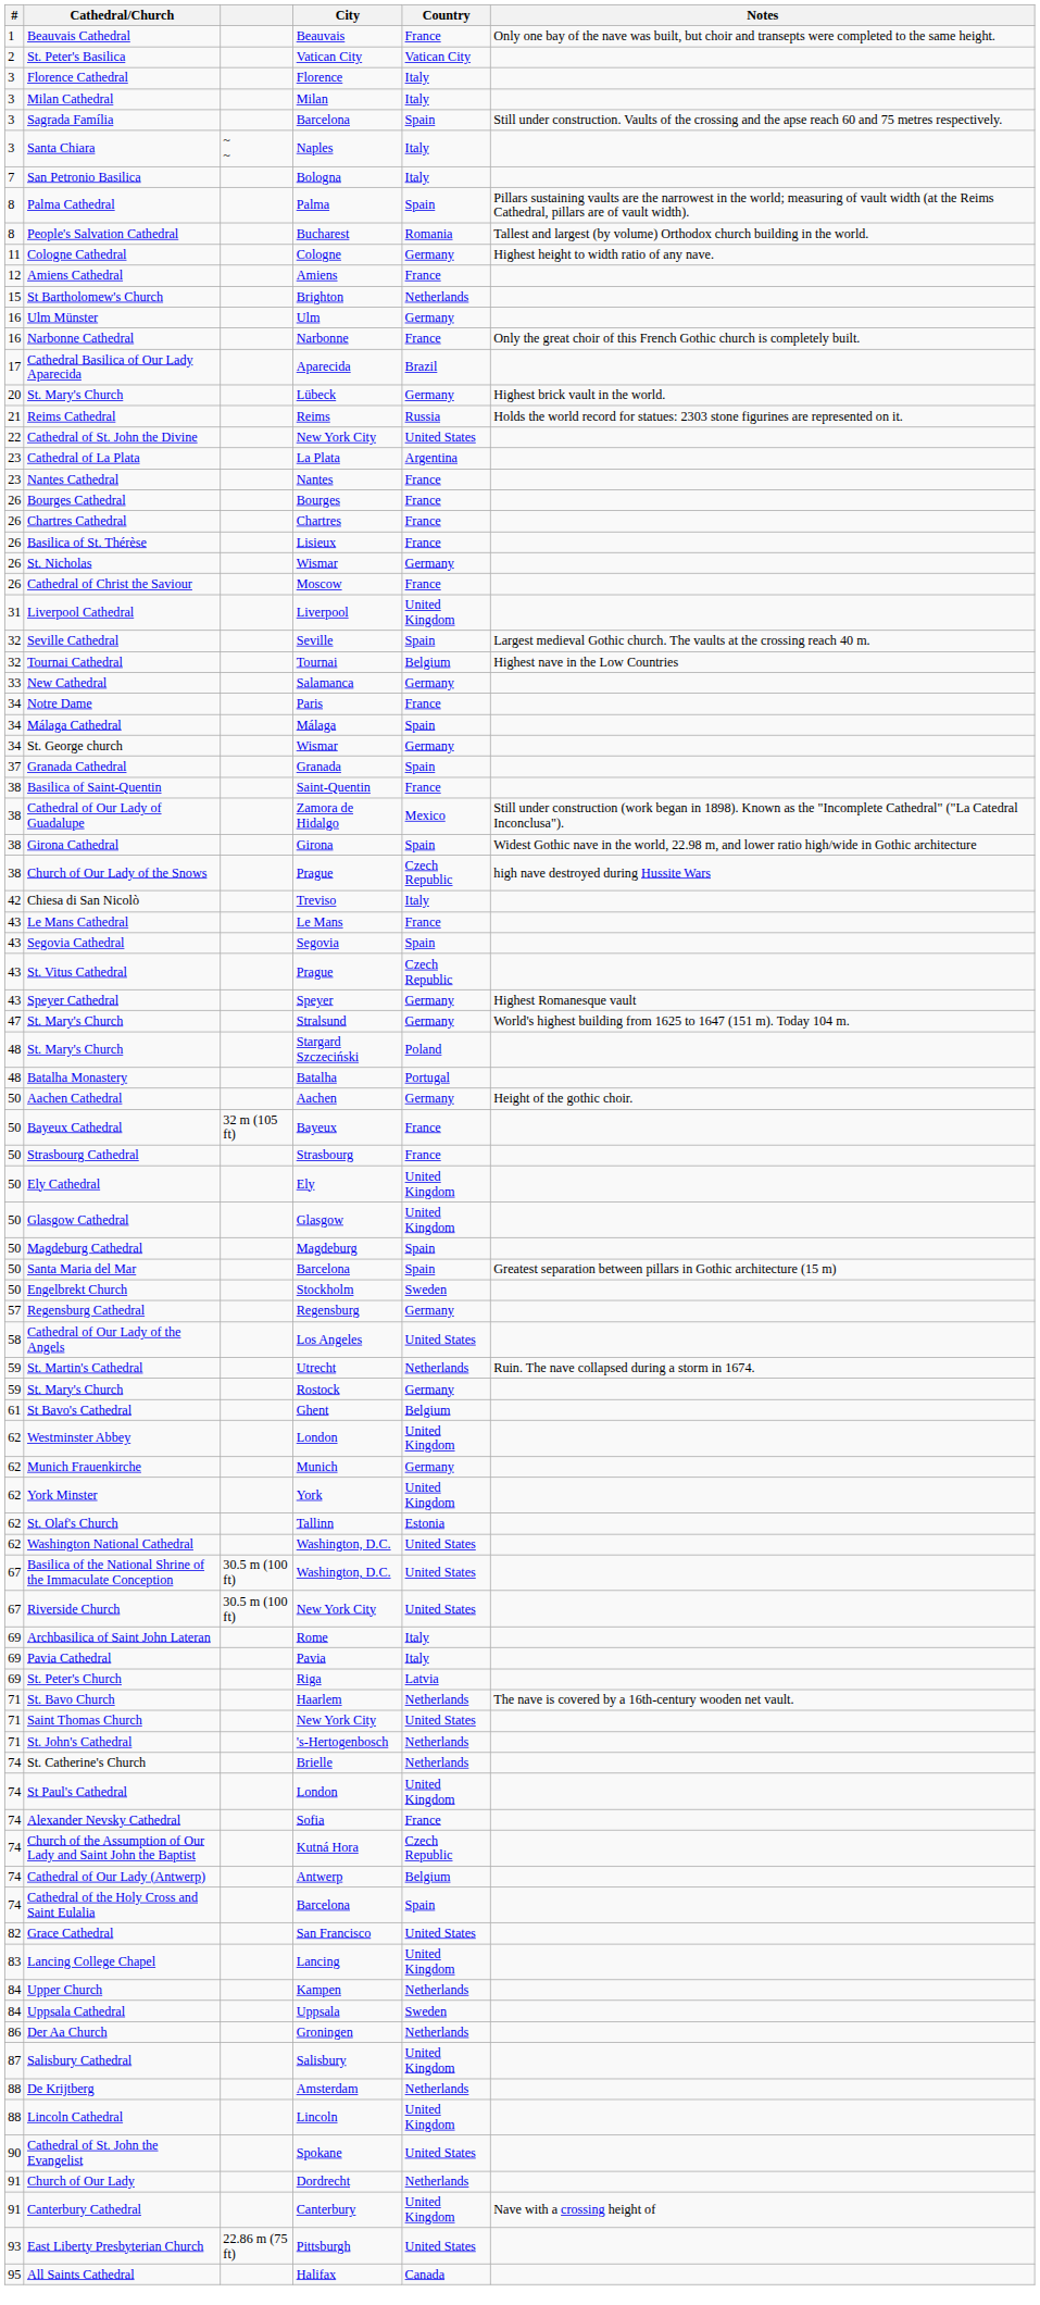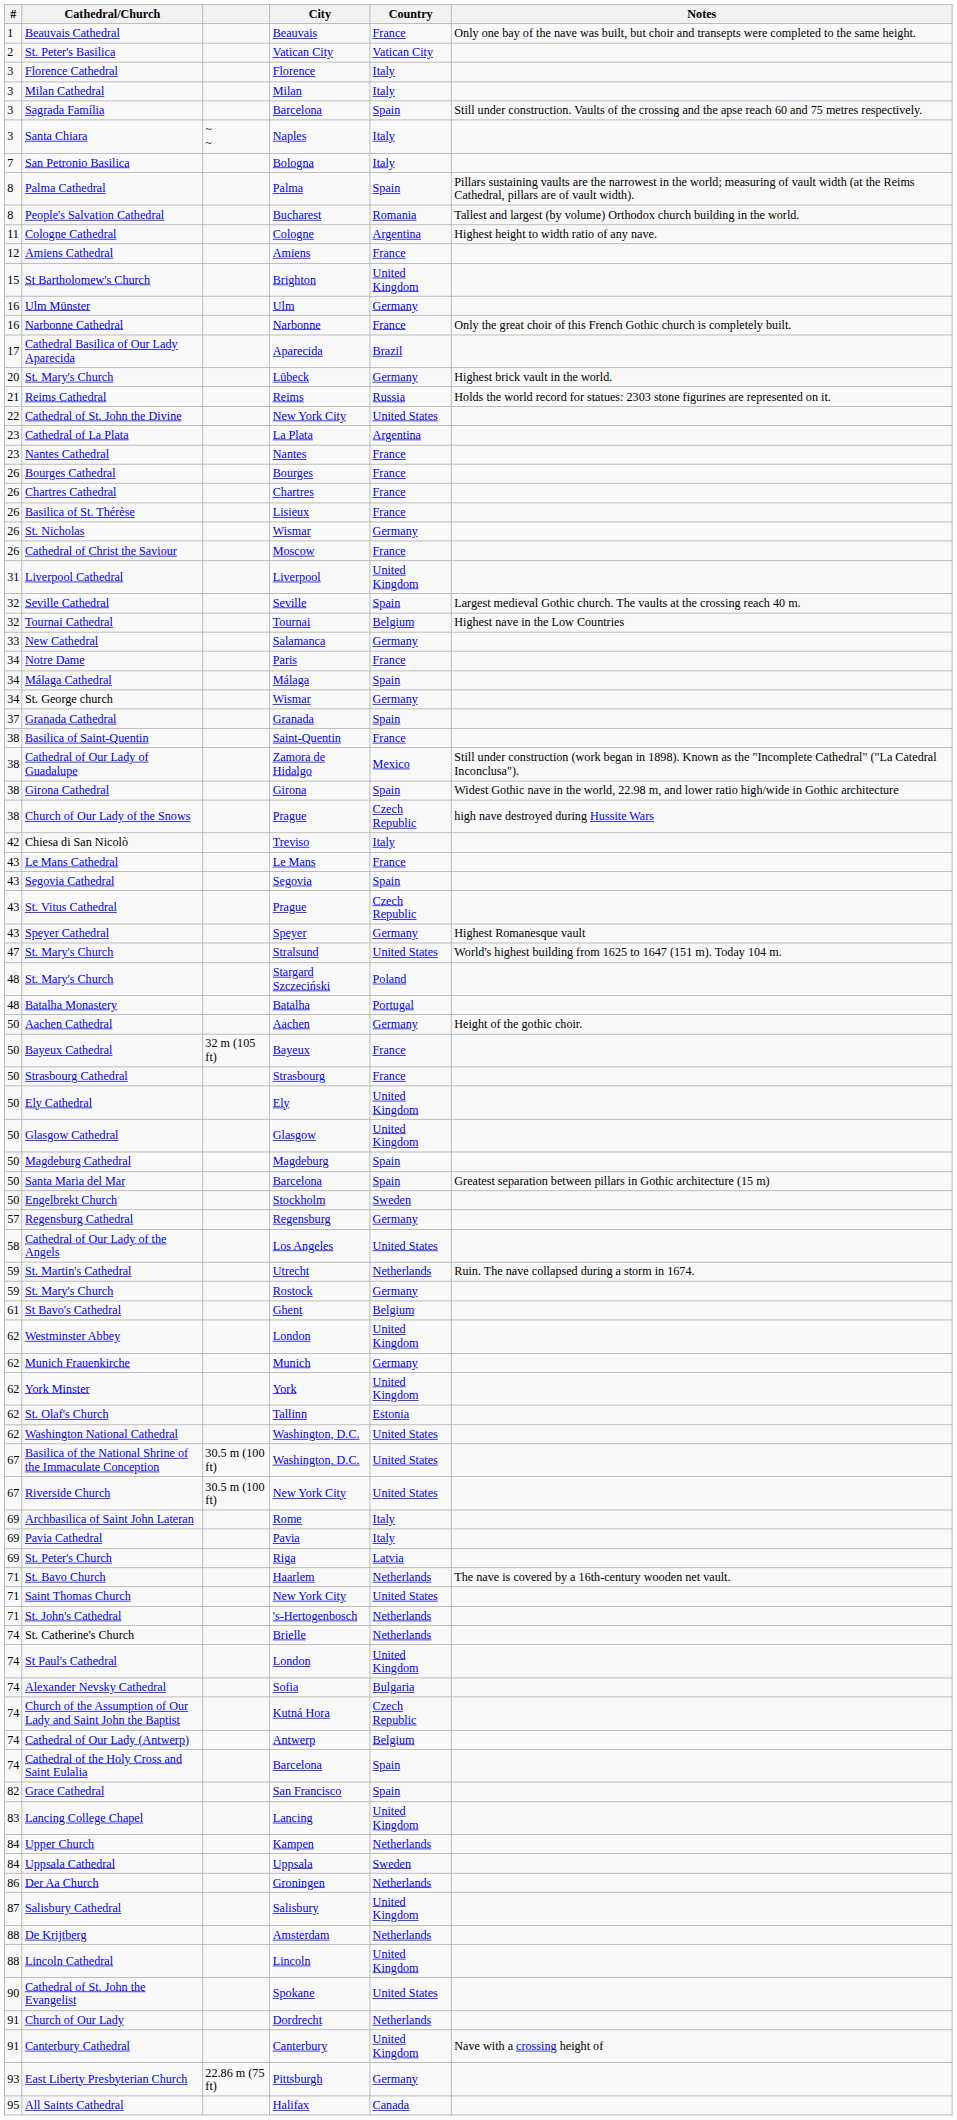 <table class="wikitable sortable">
 <tr>
 <th>#</th>
 <th width=230>Cathedral/Church</th>
 <th></th>
 <th>City</th>
 <th>Country</th>
 <th class="unsortable">Notes</th>
 </tr>
 <tr>
 <td>1</td>
 <td><a href='#'>Beauvais Cathedral</a></td>
 <td></td>
 <td><a href='#'>Beauvais</a></td>
 <td><a href='#'>France</a></td>
 <td>Only one bay of the nave was built, but choir and transepts were completed to the same height.</td>
 </tr>
 <tr>
 <td>2</td>
 <td><a href='#'>St. Peter's Basilica</a></td>
 <td><br></td>
 <td><a href='#'>Vatican City</a></td>
 <td><a href='#'>Vatican City</a></td>
 <td></td>
 </tr>
 <tr>
 <td>3</td>
 <td><a href='#'>Florence Cathedral</a></td>
 <td></td>
 <td><a href='#'>Florence</a></td>
 <td><a href='#'>Italy</a></td>
 <td></td>
 </tr>
 <tr>
 <td>3</td>
 <td><a href='#'>Milan Cathedral</a></td>
 <td></td>
 <td><a href='#'>Milan</a></td>
 <td><a href='#'>Italy</a></td>
 <td></td>
 </tr>
 <tr>
 <td>3</td>
 <td><a href='#'>Sagrada Família</a></td>
 <td></td>
 <td><a href='#'>Barcelona</a></td>
 <td><a href='#'>Spain</a></td>
 <td>Still under construction. Vaults of the crossing and the apse reach 60 and 75 metres respectively.</td>
 </tr>
 <tr>
 <td>3</td>
 <td><a href='#'>Santa Chiara</a></td>
 <td>~<br>~</td>
 <td><a href='#'>Naples</a></td>
 <td><a href='#'>Italy</a></td>
 <td></td>
 </tr>
 <tr>
 <td>7</td>
 <td><a href='#'>San Petronio Basilica</a></td>
 <td></td>
 <td><a href='#'>Bologna</a></td>
 <td><a href='#'>Italy</a></td>
 <td></td>
 </tr>
 <tr>
 <td>8</td>
 <td><a href='#'>Palma Cathedral</a></td>
 <td></td>
 <td><a href='#'>Palma</a></td>
 <td><a href='#'>Spain</a></td>
 <td>Pillars sustaining vaults are the narrowest in the world; measuring  of vault width (at the Reims Cathedral, pillars are  of vault width).</td>
 </tr>
 <tr>
 <td>8</td>
 <td><a href='#'>People's Salvation Cathedral</a></td>
 <td></td>
 <td><a href='#'>Bucharest</a></td>
 <td><a href='#'>Romania</a></td>
 <td>Tallest and largest (by volume) Orthodox church building in the world.</td>
 </tr>
 <tr>
 <td>11</td>
 <td><a href='#'>Cologne Cathedral</a></td>
 <td></td>
 <td><a href='#'>Cologne</a></td>
-<td><a href='#'>Germany</a></td>
+<td><a href='#'>Argentina</a></td>
 <td>Highest height to width ratio of any nave.</td>
 </tr>
 <tr>
 <td>12</td>
 <td><a href='#'>Amiens Cathedral</a></td>
 <td></td>
 <td><a href='#'>Amiens</a></td>
 <td><a href='#'>France</a></td>
 <td></td>
 </tr>
 <tr>
 <td>15</td>
 <td><a href='#'>St Bartholomew's Church</a></td>
 <td></td>
 <td><a href='#'>Brighton</a></td>
-<td><a href='#'>Netherlands</a></td>
+<td><a href='#'>United Kingdom</a></td>
 <td></td>
 </tr>
 <tr>
 <td>16</td>
 <td><a href='#'>Ulm Münster</a></td>
 <td></td>
 <td><a href='#'>Ulm</a></td>
 <td><a href='#'>Germany</a></td>
 <td></td>
 </tr>
 <tr>
 <td>16</td>
 <td><a href='#'>Narbonne Cathedral</a></td>
 <td><br></td>
 <td><a href='#'>Narbonne</a></td>
 <td><a href='#'>France</a></td>
 <td>Only the great choir of this French Gothic church is completely built.</td>
 </tr>
 <tr>
 <td>17</td>
 <td><a href='#'>Cathedral Basilica of Our Lady Aparecida</a></td>
 <td></td>
 <td><a href='#'>Aparecida</a></td>
 <td><a href='#'>Brazil</a></td>
 <td></td>
 </tr>
 <tr>
 <td>20</td>
 <td><a href='#'>St. Mary's Church</a></td>
 <td></td>
 <td><a href='#'>Lübeck</a></td>
 <td><a href='#'>Germany</a></td>
 <td>Highest brick vault in the world.</td>
 </tr>
 <tr>
 <td>21</td>
 <td><a href='#'>Reims Cathedral</a></td>
 <td></td>
 <td><a href='#'>Reims</a></td>
 <td><a href='#'>Russia</a></td>
 <td>Holds the world record for statues: 2303 stone figurines are represented on it.</td>
 </tr>
 <tr>
 <td>22</td>
 <td><a href='#'>Cathedral of St. John the Divine</a></td>
 <td></td>
 <td><a href='#'>New York City</a></td>
 <td><a href='#'>United States</a></td>
 <td></td>
 </tr>
 <tr>
 <td>23</td>
 <td><a href='#'>Cathedral of La Plata</a></td>
 <td></td>
 <td><a href='#'>La Plata</a></td>
 <td><a href='#'>Argentina</a></td>
 <td></td>
 </tr>
 <tr>
 <td>23</td>
 <td><a href='#'>Nantes Cathedral</a></td>
 <td></td>
 <td><a href='#'>Nantes</a></td>
 <td><a href='#'>France</a></td>
 <td></td>
 </tr>
 <tr>
 <td>26</td>
 <td><a href='#'>Bourges Cathedral</a></td>
 <td></td>
 <td><a href='#'>Bourges</a></td>
 <td><a href='#'>France</a></td>
 <td></td>
 </tr>
 <tr>
 <td>26</td>
 <td><a href='#'>Chartres Cathedral</a></td>
 <td><br></td>
 <td><a href='#'>Chartres</a></td>
 <td><a href='#'>France</a></td>
 <td></td>
 </tr>
 <tr>
 <td>26</td>
 <td><a href='#'>Basilica of St. Thérèse</a></td>
 <td></td>
 <td><a href='#'>Lisieux</a></td>
 <td><a href='#'>France</a></td>
 <td></td>
 </tr>
 <tr>
 <td>26</td>
 <td><a href='#'>St. Nicholas</a></td>
 <td></td>
 <td><a href='#'>Wismar</a></td>
 <td><a href='#'>Germany</a></td>
 <td></td>
 </tr>
 <tr>
 <td>26</td>
 <td><a href='#'>Cathedral of Christ the Saviour</a></td>
 <td></td>
 <td><a href='#'>Moscow</a></td>
 <td><a href='#'>France</a></td>
 <td></td>
 </tr>
 <tr>
 <td>31</td>
 <td><a href='#'>Liverpool Cathedral</a></td>
 <td></td>
 <td><a href='#'>Liverpool</a></td>
 <td><a href='#'>United Kingdom</a></td>
 <td></td>
 </tr>
 <tr>
 <td>32</td>
 <td><a href='#'>Seville Cathedral</a></td>
 <td></td>
 <td><a href='#'>Seville</a></td>
 <td><a href='#'>Spain</a></td>
 <td>Largest medieval Gothic church. The vaults at the crossing reach 40 m.</td>
 </tr>
 <tr>
 <td>32</td>
 <td><a href='#'>Tournai Cathedral</a></td>
 <td></td>
 <td><a href='#'>Tournai</a></td>
 <td><a href='#'>Belgium</a></td>
 <td>Highest nave in the Low Countries</td>
 </tr>
 <tr>
 <td>33</td>
 <td><a href='#'>New Cathedral</a></td>
 <td></td>
 <td><a href='#'>Salamanca</a></td>
 <td><a href='#'>Germany</a></td>
 <td></td>
 </tr>
 <tr>
 <td>34</td>
 <td><a href='#'>Notre Dame</a></td>
 <td><br></td>
 <td><a href='#'>Paris</a></td>
 <td><a href='#'>France</a></td>
 <td></td>
 </tr>
 <tr>
 <td>34</td>
 <td><a href='#'>Málaga Cathedral</a></td>
 <td></td>
 <td><a href='#'>Málaga</a></td>
 <td><a href='#'>Spain</a></td>
 <td></td>
 </tr>
 <tr>
 <td>34</td>
 <td>St. George church</td>
 <td></td>
 <td><a href='#'>Wismar</a></td>
 <td><a href='#'>Germany</a></td>
 <td></td>
 </tr>
 <tr>
 <td>37</td>
 <td><a href='#'>Granada Cathedral</a></td>
 <td></td>
 <td><a href='#'>Granada</a></td>
 <td><a href='#'>Spain</a></td>
 <td></td>
 </tr>
 <tr>
 <td>38</td>
 <td><a href='#'>Basilica of Saint-Quentin</a></td>
 <td></td>
 <td><a href='#'>Saint-Quentin</a></td>
 <td><a href='#'>France</a></td>
 <td></td>
 </tr>
 <tr>
 <td>38</td>
 <td><a href='#'>Cathedral of Our Lady of Guadalupe</a></td>
 <td></td>
 <td><a href='#'>Zamora de Hidalgo</a></td>
 <td><a href='#'>Mexico</a></td>
 <td>Still under construction (work began in 1898). Known as the "Incomplete Cathedral" ("La Catedral Inconclusa").</td>
 </tr>
 <tr>
 <td>38</td>
 <td><a href='#'>Girona Cathedral</a></td>
 <td></td>
 <td><a href='#'>Girona</a></td>
 <td><a href='#'>Spain</a></td>
 <td>Widest Gothic nave in the world, 22.98 m, and lower ratio high/wide in Gothic architecture</td>
 </tr>
 <tr>
 <td>38</td>
 <td><a href='#'>Church of Our Lady of the Snows</a></td>
 <td></td>
 <td><a href='#'>Prague</a></td>
 <td><a href='#'>Czech Republic</a></td>
 <td> high nave destroyed during <a href='#'>Hussite Wars</a></td>
 </tr>
 <tr>
 <td>42</td>
 <td>Chiesa di San Nicolò</td>
 <td></td>
 <td><a href='#'>Treviso</a></td>
 <td><a href='#'>Italy</a></td>
 <td></td>
 </tr>
 <tr>
 <td>43</td>
 <td><a href='#'>Le Mans Cathedral</a></td>
 <td></td>
 <td><a href='#'>Le Mans</a></td>
 <td><a href='#'>France</a></td>
 <td></td>
 </tr>
 <tr>
 <td>43</td>
 <td><a href='#'>Segovia Cathedral</a></td>
 <td></td>
 <td><a href='#'>Segovia</a></td>
 <td><a href='#'>Spain</a></td>
 <td></td>
 </tr>
 <tr>
 <td>43</td>
 <td><a href='#'>St. Vitus Cathedral</a></td>
 <td></td>
 <td><a href='#'>Prague</a></td>
 <td><a href='#'>Czech Republic</a></td>
 <td></td>
 </tr>
 <tr>
 <td>43</td>
 <td><a href='#'>Speyer Cathedral</a></td>
 <td></td>
 <td><a href='#'>Speyer</a></td>
 <td><a href='#'>Germany</a></td>
 <td>Highest Romanesque vault</td>
 </tr>
 <tr>
 <td>47</td>
 <td><a href='#'>St. Mary's Church</a></td>
 <td></td>
 <td><a href='#'>Stralsund</a></td>
-<td><a href='#'>Germany</a></td>
+<td><a href='#'>United States</a></td>
 <td>World's highest building from 1625 to 1647 (151 m). Today 104 m.</td>
 </tr>
 <tr>
 <td>48</td>
 <td><a href='#'>St. Mary's Church</a></td>
 <td></td>
 <td><a href='#'>Stargard Szczeciński</a></td>
 <td><a href='#'>Poland</a></td>
 <td></td>
 </tr>
 <tr>
 <td>48</td>
 <td><a href='#'>Batalha Monastery</a></td>
 <td></td>
 <td><a href='#'>Batalha</a></td>
 <td><a href='#'>Portugal</a></td>
 <td></td>
 </tr>
 <tr>
 <td>50</td>
 <td><a href='#'>Aachen Cathedral</a></td>
 <td></td>
 <td><a href='#'>Aachen</a></td>
 <td><a href='#'>Germany</a></td>
 <td>Height of the gothic choir.</td>
 </tr>
 <tr>
 <td>50</td>
 <td><a href='#'>Bayeux Cathedral</a></td>
 <td>32 m (105 ft)</td>
 <td><a href='#'>Bayeux</a></td>
 <td><a href='#'>France</a></td>
 <td></td>
 </tr>
 <tr>
 <td>50</td>
 <td><a href='#'>Strasbourg Cathedral</a></td>
 <td></td>
 <td><a href='#'>Strasbourg</a></td>
 <td><a href='#'>France</a></td>
 <td></td>
 </tr>
 <tr>
 <td>50</td>
 <td><a href='#'>Ely Cathedral</a></td>
 <td></td>
 <td><a href='#'>Ely</a></td>
 <td><a href='#'>United Kingdom</a></td>
 <td></td>
 </tr>
 <tr>
 <td>50</td>
 <td><a href='#'>Glasgow Cathedral</a></td>
 <td></td>
 <td><a href='#'>Glasgow</a></td>
 <td><a href='#'>United Kingdom</a></td>
 <td></td>
 </tr>
 <tr>
 <td>50</td>
 <td><a href='#'>Magdeburg Cathedral</a></td>
 <td></td>
 <td><a href='#'>Magdeburg</a></td>
 <td><a href='#'>Spain</a></td>
 <td></td>
 </tr>
 <tr>
 <td>50</td>
 <td><a href='#'>Santa Maria del Mar</a></td>
 <td></td>
 <td><a href='#'>Barcelona</a></td>
 <td><a href='#'>Spain</a></td>
 <td>Greatest separation between pillars in Gothic architecture (15 m)</td>
 </tr>
 <tr>
 <td>50</td>
 <td><a href='#'>Engelbrekt Church</a></td>
 <td></td>
 <td><a href='#'>Stockholm</a></td>
 <td><a href='#'>Sweden</a></td>
 <td></td>
 </tr>
 <tr>
 <td>57</td>
 <td><a href='#'>Regensburg Cathedral</a></td>
 <td></td>
 <td><a href='#'>Regensburg</a></td>
 <td><a href='#'>Germany</a></td>
 <td></td>
 </tr>
 <tr>
 <td>58</td>
 <td><a href='#'>Cathedral of Our Lady of the Angels</a></td>
 <td></td>
 <td><a href='#'>Los Angeles</a></td>
 <td><a href='#'>United States</a></td>
 <td></td>
 </tr>
 <tr>
 <td>59</td>
 <td><a href='#'>St. Martin's Cathedral</a></td>
 <td></td>
 <td><a href='#'>Utrecht</a></td>
 <td><a href='#'>Netherlands</a></td>
 <td>Ruin. The nave collapsed during a storm in 1674.</td>
 </tr>
 <tr>
 <td>59</td>
 <td><a href='#'>St. Mary's Church</a></td>
 <td></td>
 <td><a href='#'>Rostock</a></td>
 <td><a href='#'>Germany</a></td>
 <td></td>
 </tr>
 <tr>
 <td>61</td>
 <td><a href='#'>St Bavo's Cathedral</a></td>
 <td></td>
 <td><a href='#'>Ghent</a></td>
 <td><a href='#'>Belgium</a></td>
 <td></td>
 </tr>
 <tr>
 <td>62</td>
 <td><a href='#'>Westminster Abbey</a></td>
 <td></td>
 <td><a href='#'>London</a></td>
 <td><a href='#'>United Kingdom</a></td>
 <td></td>
 </tr>
 <tr>
 <td>62</td>
 <td><a href='#'>Munich Frauenkirche</a></td>
 <td></td>
 <td><a href='#'>Munich</a></td>
 <td><a href='#'>Germany</a></td>
 <td></td>
 </tr>
 <tr>
 <td>62</td>
 <td><a href='#'>York Minster</a></td>
 <td></td>
 <td><a href='#'>York</a></td>
 <td><a href='#'>United Kingdom</a></td>
 <td></td>
 </tr>
 <tr>
 <td>62</td>
 <td><a href='#'>St. Olaf's Church</a></td>
 <td></td>
 <td><a href='#'>Tallinn</a></td>
 <td><a href='#'>Estonia</a></td>
 <td></td>
 </tr>
 <tr>
 <td>62</td>
 <td><a href='#'>Washington National Cathedral</a></td>
 <td></td>
 <td><a href='#'>Washington, D.C.</a></td>
 <td><a href='#'>United States</a></td>
 <td></td>
 </tr>
 <tr>
 <td>67</td>
 <td><a href='#'>Basilica of the National Shrine of the Immaculate Conception</a></td>
 <td>30.5 m (100 ft)</td>
 <td><a href='#'>Washington, D.C.</a></td>
 <td><a href='#'>United States</a></td>
 <td></td>
 </tr>
 <tr>
 <td>67</td>
 <td><a href='#'>Riverside Church</a></td>
 <td>30.5 m (100 ft)</td>
 <td><a href='#'>New York City</a></td>
 <td><a href='#'>United States</a></td>
 <td></td>
 </tr>
 <tr>
 <td>69</td>
 <td><a href='#'>Archbasilica of Saint John Lateran</a></td>
 <td></td>
 <td><a href='#'>Rome</a></td>
 <td><a href='#'>Italy</a></td>
 <td></td>
 </tr>
 <tr>
 <td>69</td>
 <td><a href='#'>Pavia Cathedral</a></td>
 <td></td>
 <td><a href='#'>Pavia</a></td>
 <td><a href='#'>Italy</a></td>
 <td></td>
 </tr>
 <tr>
 <td>69</td>
 <td><a href='#'>St. Peter's Church</a></td>
 <td></td>
 <td><a href='#'>Riga</a></td>
 <td><a href='#'>Latvia</a></td>
 <td></td>
 </tr>
 <tr>
 <td>71</td>
 <td><a href='#'>St. Bavo Church</a></td>
 <td></td>
 <td><a href='#'>Haarlem</a></td>
 <td><a href='#'>Netherlands</a></td>
 <td>The nave is covered by a 16th-century wooden net vault.</td>
 </tr>
 <tr>
 <td>71</td>
 <td><a href='#'>Saint Thomas Church</a></td>
 <td></td>
 <td><a href='#'>New York City</a></td>
 <td><a href='#'>United States</a></td>
 <td></td>
 </tr>
 <tr>
 <td>71</td>
 <td><a href='#'>St. John's Cathedral</a></td>
 <td></td>
 <td><a href='#'>'s-Hertogenbosch</a></td>
 <td><a href='#'>Netherlands</a></td>
 <td></td>
 </tr>
 <tr>
 <td>74</td>
 <td>St. Catherine's Church</td>
 <td></td>
 <td><a href='#'>Brielle</a></td>
 <td><a href='#'>Netherlands</a></td>
 <td></td>
 </tr>
 <tr>
 <td>74</td>
 <td><a href='#'>St Paul's Cathedral</a></td>
 <td></td>
 <td><a href='#'>London</a></td>
 <td><a href='#'>United Kingdom</a></td>
 <td></td>
 </tr>
 <tr>
 <td>74</td>
 <td><a href='#'>Alexander Nevsky Cathedral</a></td>
 <td></td>
 <td><a href='#'>Sofia</a></td>
-<td><a href='#'>France</a></td>
+<td><a href='#'>Bulgaria</a></td>
 </tr>
 <tr>
 <td>74</td>
 <td><a href='#'>Church of the Assumption of Our Lady and Saint John the Baptist</a></td>
 <td></td>
 <td><a href='#'>Kutná Hora</a></td>
 <td><a href='#'>Czech Republic</a></td>
 <td></td>
 </tr>
 <tr>
 <td>74</td>
 <td><a href='#'>Cathedral of Our Lady (Antwerp)</a></td>
 <td></td>
 <td><a href='#'>Antwerp</a></td>
 <td><a href='#'>Belgium</a></td>
 <td></td>
 </tr>
 <tr>
 <td>74</td>
 <td><a href='#'>Cathedral of the Holy Cross and Saint Eulalia</a></td>
 <td></td>
 <td><a href='#'>Barcelona</a></td>
 <td><a href='#'>Spain</a></td>
 <td></td>
 </tr>
 <tr>
 <td>82</td>
 <td><a href='#'>Grace Cathedral</a></td>
 <td></td>
 <td><a href='#'>San Francisco</a></td>
-<td><a href='#'>United States</a></td>
+<td><a href='#'>Spain</a></td>
 <td></td>
 </tr>
 <tr>
 <td>83</td>
 <td><a href='#'>Lancing College Chapel</a></td>
 <td></td>
 <td><a href='#'>Lancing</a></td>
 <td><a href='#'>United Kingdom</a></td>
 <td></td>
 </tr>
 <tr>
 <td>84</td>
 <td><a href='#'>Upper Church</a></td>
 <td></td>
 <td><a href='#'>Kampen</a></td>
 <td><a href='#'>Netherlands</a></td>
 <td></td>
 </tr>
 <tr>
 <td>84</td>
 <td><a href='#'>Uppsala Cathedral</a></td>
 <td></td>
 <td><a href='#'>Uppsala</a></td>
 <td><a href='#'>Sweden</a></td>
 <td></td>
 </tr>
 <tr>
 <td>86</td>
 <td><a href='#'>Der Aa Church</a></td>
 <td></td>
 <td><a href='#'>Groningen</a></td>
 <td><a href='#'>Netherlands</a></td>
 <td></td>
 </tr>
 <tr>
 <td>87</td>
 <td><a href='#'>Salisbury Cathedral</a></td>
 <td></td>
 <td><a href='#'>Salisbury</a></td>
 <td><a href='#'>United Kingdom</a></td>
 <td></td>
 </tr>
 <tr>
 <td>88</td>
 <td><a href='#'>De Krijtberg</a></td>
 <td></td>
 <td><a href='#'>Amsterdam</a></td>
 <td><a href='#'>Netherlands</a></td>
 </tr>
 <tr>
 <td>88</td>
 <td><a href='#'>Lincoln Cathedral</a></td>
 <td></td>
 <td><a href='#'>Lincoln</a></td>
 <td><a href='#'>United Kingdom</a></td>
 <td></td>
 </tr>
 <tr>
 <td>90</td>
 <td><a href='#'>Cathedral of St. John the Evangelist</a></td>
 <td></td>
 <td><a href='#'>Spokane</a></td>
 <td><a href='#'>United States</a></td>
 <td></td>
 </tr>
 <tr>
 <td>91</td>
 <td><a href='#'>Church of Our Lady</a></td>
 <td></td>
 <td><a href='#'>Dordrecht</a></td>
 <td><a href='#'>Netherlands</a></td>
 <td></td>
 </tr>
 <tr>
 <td>91</td>
 <td><a href='#'>Canterbury Cathedral</a></td>
 <td></td>
 <td><a href='#'>Canterbury</a></td>
 <td><a href='#'>United Kingdom</a></td>
 <td>Nave with a <a href='#'>crossing</a> height of </td>
 </tr>
 <tr>
 <td>93</td>
 <td><a href='#'>East Liberty Presbyterian Church</a></td>
 <td>22.86 m (75 ft)</td>
 <td><a href='#'>Pittsburgh</a></td>
-<td><a href='#'>United States</a></td>
+<td><a href='#'>Germany</a></td>
 </tr>
 <tr>
 <td>95</td>
 <td><a href='#'>All Saints Cathedral</a></td>
 <td></td>
 <td><a href='#'>Halifax</a></td>
 <td><a href='#'>Canada</a></td>
 <td></td>
 </tr>
 </table>
